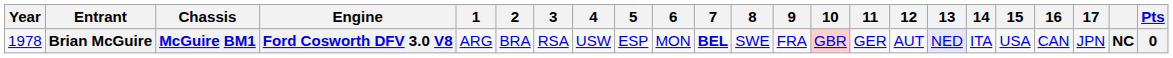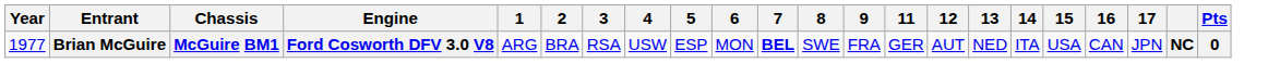 <table class="wikitable" style="text-align:center; font-size:90%">
 <tr>
 <th>Year</th>
 <th>Entrant</th>
 <th>Chassis</th>
 <th>Engine</th>
 <th>1</th>
 <th>2</th>
 <th>3</th>
 <th>4</th>
 <th>5</th>
 <th>6</th>
 <th>7</th>
 <th>8</th>
 <th>9</th>
-<th>10</th>
 <th>11</th>
 <th>12</th>
 <th>13</th>
 <th>14</th>
 <th>15</th>
 <th>16</th>
 <th>17</th>
 <th></th>
 <th><a href='#'>Pts</a></th>
 </tr>
 <tr>
-<td><a href='#'>1978</a></td>
+<td><a href='#'>1977</a></td>
 <th>Brian McGuire</th>
 <th><a href='#'>McGuire</a> <a href='#'>BM1</a></th>
 <th><a href='#'>Ford Cosworth DFV</a> 3.0 <a href='#'>V8</a></th>
 <td><a href='#'>ARG</a></td>
 <td><a href='#'>BRA</a></td>
 <td><a href='#'>RSA</a></td>
 <td><a href='#'>USW</a></td>
 <td><a href='#'>ESP</a></td>
 <td><a href='#'>MON</a></td>
 <td><strong><a href='#'>BEL</a></strong></td>
 <td><a href='#'>SWE</a></td>
 <td><a href='#'>FRA</a></td>
-<td style="background:#FFCFCF;"><a href='#'>GBR</a><br></td>
 <td><a href='#'>GER</a></td>
 <td><a href='#'>AUT</a></td>
-<td style="background: lavender;"><a href='#'>NED</a></td>
+<td><a href='#'>NED</a></td>
 <td><a href='#'>ITA</a></td>
 <td><a href='#'>USA</a></td>
 <td><a href='#'>CAN</a></td>
 <td><a href='#'>JPN</a></td>
 <th>NC</th>
 <th>0</th>
 </tr>
 </table>
